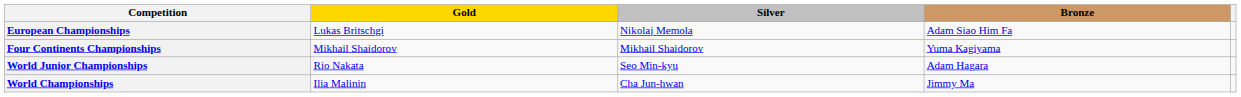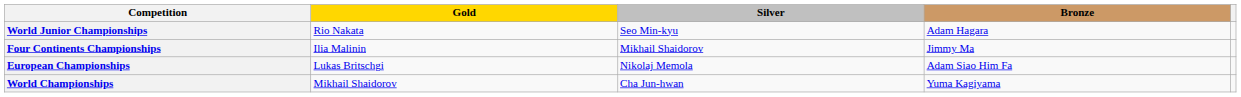 <table class="wikitable unsortable" style="text-align:left; width:90%">
 <tr>
 <th scope="col" style="text-align:center; width:25%">Competition</th>
 <td scope="col" style="text-align:center; width:25%; background:gold"><strong>Gold</strong></td>
 <td scope="col" style="text-align:center; width:25%; background:silver"><strong>Silver</strong></td>
 <td scope="col" style="text-align:center; width:25%; background:#c96"><strong>Bronze</strong></td>
 <th scope="col" style="text-align:center"></th>
 </tr>
 <tr>
+<th scope="row" style="text-align:left"> <a href='#'>World Junior Championships</a></th>
+<td> <a href='#'>Rio Nakata</a></td>
+<td> <a href='#'>Seo Min-kyu</a></td>
+<td> <a href='#'>Adam Hagara</a></td>
+<td></td>
+</tr>
+<tr>
+<th scope="row" style="text-align:left"> <a href='#'>Four Continents Championships</a></th>
+<td> <a href='#'>Ilia Malinin</a></td>
+<td> <a href='#'>Mikhail Shaidorov</a></td>
+<td> <a href='#'>Jimmy Ma</a></td>
+<td></td>
+</tr>
+<tr>
 <th scope="row" style="text-align:left"> <a href='#'>European Championships</a></th>
 <td> <a href='#'>Lukas Britschgi</a></td>
 <td> <a href='#'>Nikolaj Memola</a></td>
 <td> <a href='#'>Adam Siao Him Fa</a></td>
 <td></td>
 </tr>
 <tr>
-<th scope="row" style="text-align:left"> <a href='#'>Four Continents Championships</a></th>
+<th scope="row" style="text-align:left"> <a href='#'>World Championships</a></th>
 <td> <a href='#'>Mikhail Shaidorov</a></td>
-<td> <a href='#'>Mikhail Shaidorov</a></td>
+<td> <a href='#'>Cha Jun-hwan</a></td>
 <td> <a href='#'>Yuma Kagiyama</a></td>
 <td></td>
 </tr>
-<tr>
-<th scope="row" style="text-align:left"> <a href='#'>World Junior Championships</a></th>
-<td> <a href='#'>Rio Nakata</a></td>
-<td> <a href='#'>Seo Min-kyu</a></td>
-<td> <a href='#'>Adam Hagara</a></td>
-<td></td>
-</tr>
-<tr>
-<th scope="row" style="text-align:left"> <a href='#'>World Championships</a></th>
-<td> <a href='#'>Ilia Malinin</a></td>
-<td> <a href='#'>Cha Jun-hwan</a></td>
-<td> <a href='#'>Jimmy Ma</a></td>
-<td></td>
-</tr>
 </table>
